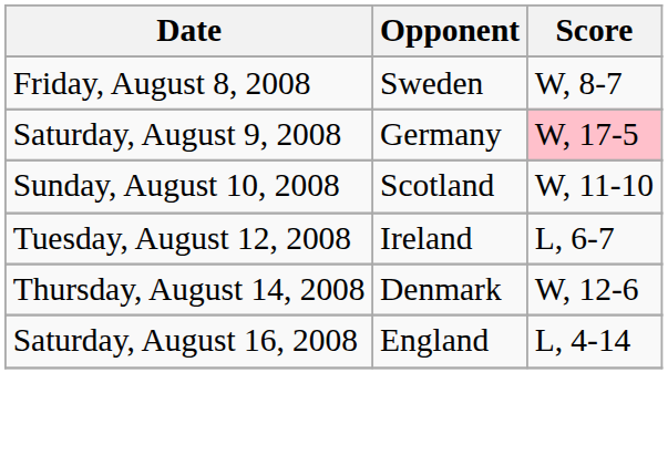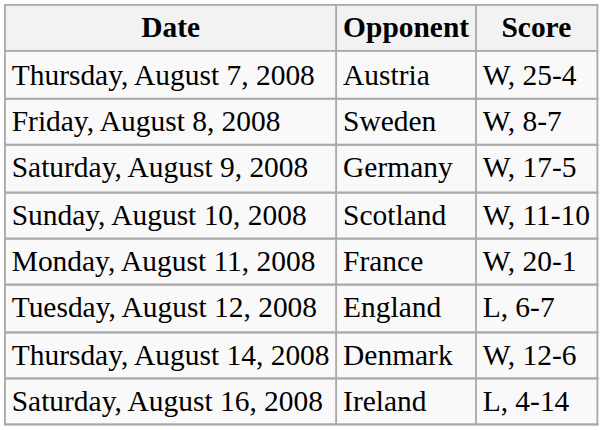 <table class="wikitable" border="1" "align=center">
 <tr>
 <th>Date</th>
 <th>Opponent</th>
 <th>Score</th>
+</tr>
+<tr>
+<td>Thursday, August 7, 2008</td>
+<td>Austria</td>
+<td>W, 25-4</td>
 </tr>
 <tr>
 </tr>
 <tr>
 <td>Friday, August 8, 2008</td>
 <td>Sweden</td>
 <td>W, 8-7</td>
 </tr>
 <tr>
 </tr>
 <tr>
 <td>Saturday, August 9, 2008</td>
 <td>Germany</td>
-<td style="background: pink;">W, 17-5</td>
+<td>W, 17-5</td>
 </tr>
 <tr>
 </tr>
 <tr>
 <td>Sunday, August 10, 2008</td>
 <td>Scotland</td>
 <td>W, 11-10</td>
 </tr>
 <tr>
 </tr>
 <tr>
+<td>Monday, August 11, 2008</td>
+<td>France</td>
+<td>W, 20-1</td>
+</tr>
+<tr>
 </tr>
 <tr>
 <td>Tuesday, August 12, 2008</td>
-<td>Ireland</td>
+<td>England</td>
 <td>L, 6-7</td>
 </tr>
 <tr>
 </tr>
 <tr>
 <td>Thursday, August 14, 2008</td>
 <td>Denmark</td>
 <td>W, 12-6</td>
 </tr>
 <tr>
 </tr>
 <tr>
 <td>Saturday, August 16, 2008</td>
-<td>England</td>
+<td>Ireland</td>
 <td>L, 4-14</td>
 </tr>
 <tr>
 </tr>
 </table>
